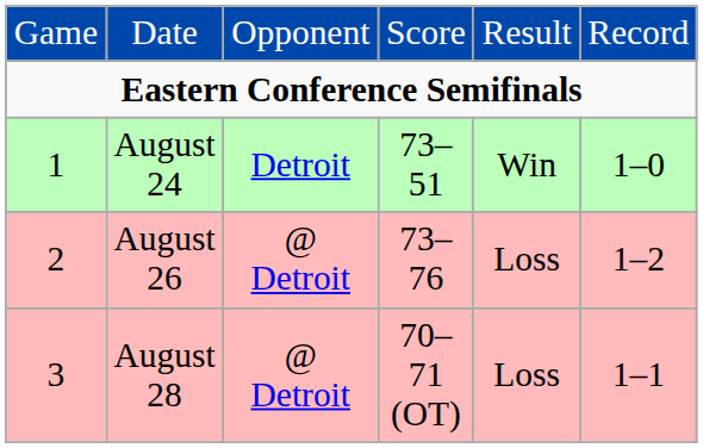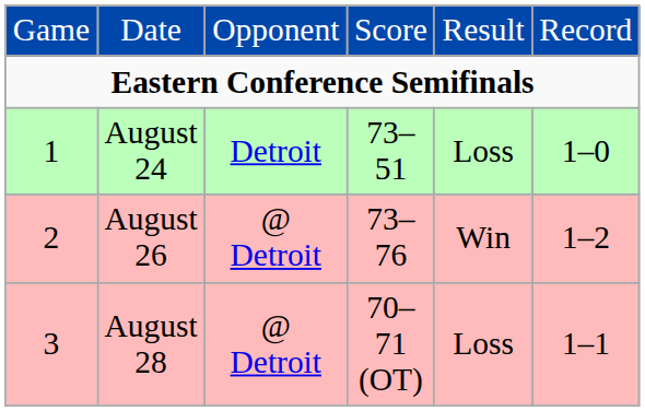 <table class="wikitable" width="50%">
 <tr align="center" style="background:#0047ab; color:white;">
 <td>Game</td>
 <td>Date</td>
 <td>Opponent</td>
 <td>Score</td>
 <td>Result</td>
 <td>Record</td>
 </tr>
 <tr>
 <td colspan="6" align="center"><strong>Eastern Conference Semifinals</strong></td>
 </tr>
 <tr align="center" bgcolor="bbffbb">
 <td>1</td>
 <td>August 24</td>
 <td><a href='#'>Detroit</a></td>
 <td>73–51</td>
-<td>Win</td>
+<td>Loss</td>
 <td>1–0</td>
 </tr>
 <tr align="center" bgcolor="ffbbbb">
 <td>2</td>
 <td>August 26</td>
 <td>@ <a href='#'>Detroit</a></td>
 <td>73–76</td>
-<td>Loss</td>
+<td>Win</td>
 <td>1–2</td>
 </tr>
 <tr align="center" bgcolor="ffbbbb">
 <td>3</td>
 <td>August 28</td>
 <td>@ <a href='#'>Detroit</a></td>
 <td>70–71 (OT)</td>
 <td>Loss</td>
 <td>1–1</td>
 </tr>
 </table>
